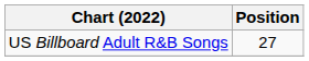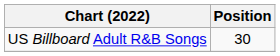 <table class="wikitable sortable plainrowheaders" style="text-align:center">
 <tr>
 <th scope="col">Chart (2022)</th>
 <th scope="col">Position</th>
 </tr>
 <tr>
 <td>US <em>Billboard</em> <a href='#'>Adult R&B Songs</a></td>
-<td style="text-align:center;">27</td>
+<td style="text-align:center;">30</td>
 </tr>
 <tr>
 </tr>
 </table>
